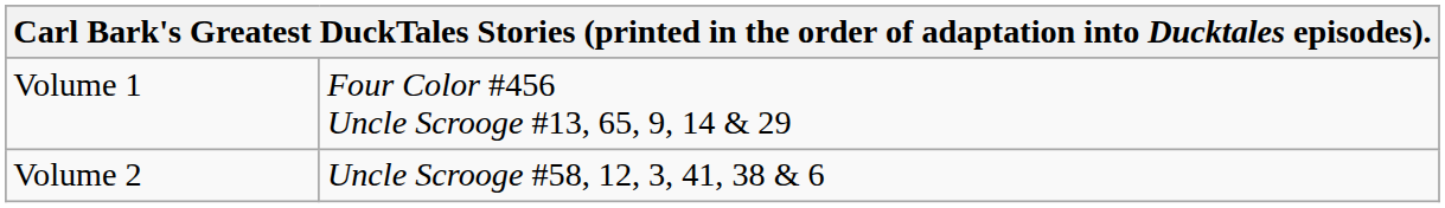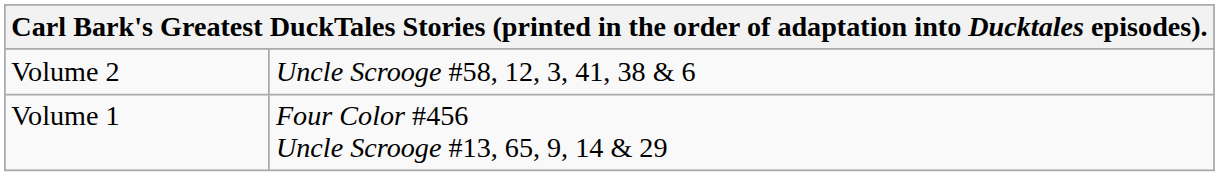 <table class="wikitable">
 <tr>
 <th colspan="2">Carl Bark's Greatest DuckTales Stories (printed in the order of adaptation into <em>Ducktales</em> episodes).</th>
 </tr>
 <tr>
+<td valign="top">Volume 2</td>
+<td valign="top"><em>Uncle Scrooge</em> #58, 12, 3, 41, 38 & 6</td>
+</tr>
+<tr>
 <td valign="top">Volume 1</td>
 <td valign="top"><em>Four Color</em> #456<br> <em>Uncle Scrooge</em> #13, 65, 9, 14 & 29</td>
 </tr>
-<tr>
-<td valign="top">Volume 2</td>
-<td valign="top"><em>Uncle Scrooge</em> #58, 12, 3, 41, 38 & 6</td>
-</tr>
 </table>
